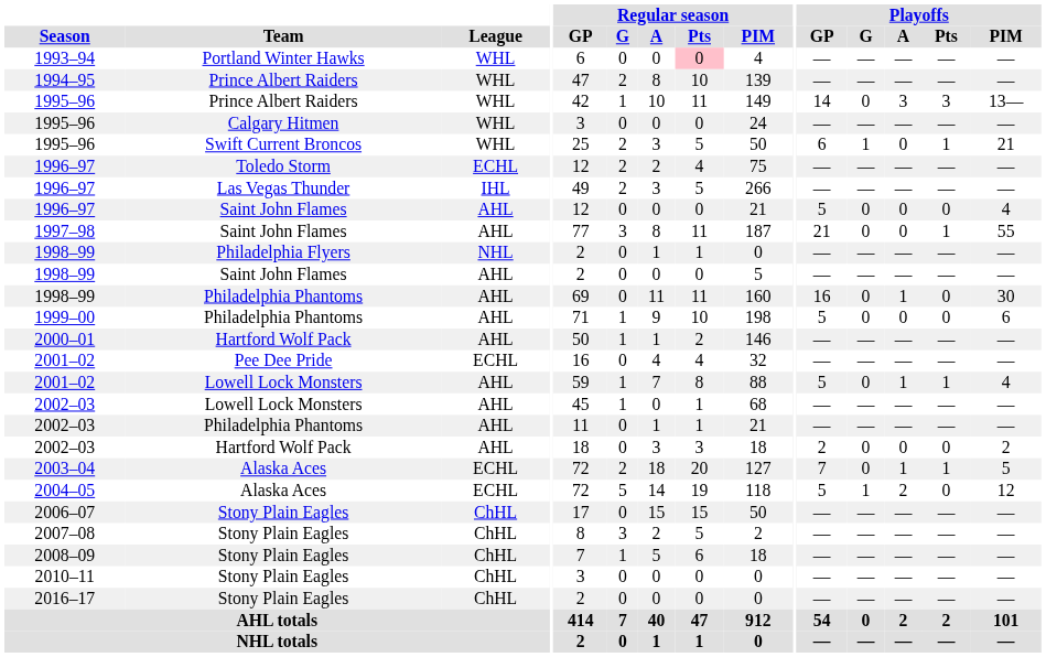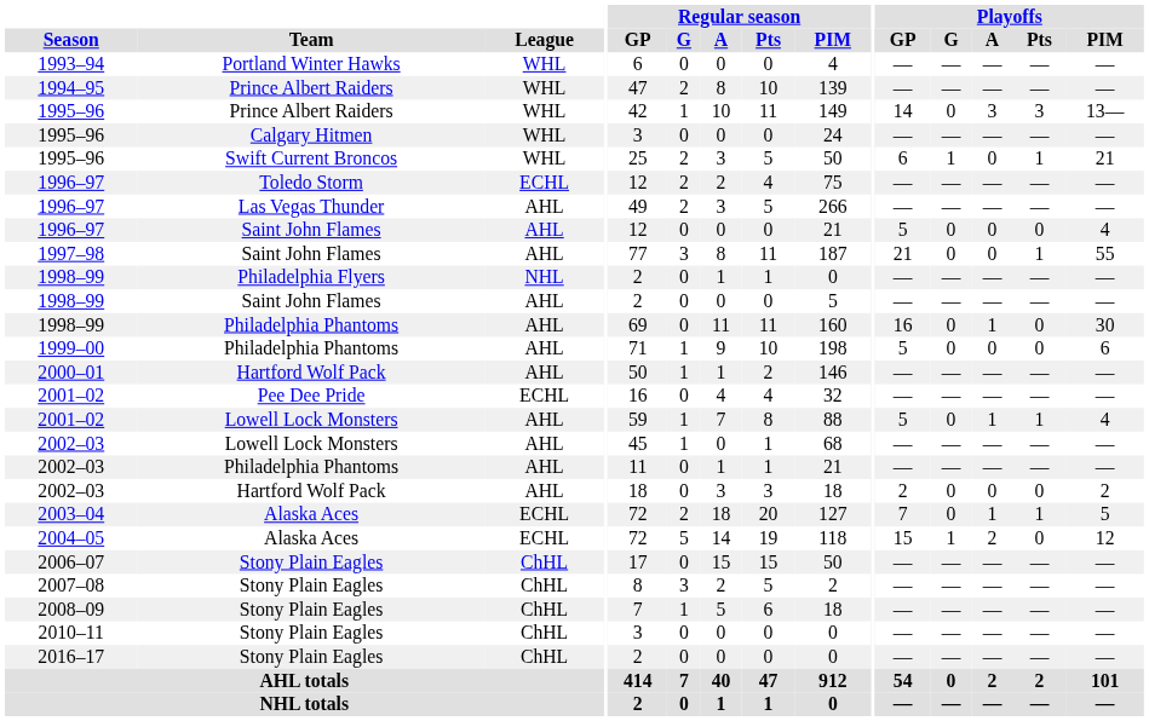 <table border="0" cellpadding="1" cellspacing="0" style="text-align:center; width:60em">
 <tr bgcolor="#e0e0e0">
 <th colspan="3" bgcolor="#ffffff"></th>
 <th rowspan="100" bgcolor="#ffffff"></th>
 <th colspan="5"><a href='#'>Regular season</a></th>
 <th rowspan="100" bgcolor="#ffffff"></th>
 <th colspan="5"><a href='#'>Playoffs</a></th>
 </tr>
 <tr bgcolor="#e0e0e0">
 <th><a href='#'>Season</a></th>
 <th>Team</th>
 <th>League</th>
 <th>GP</th>
 <th><a href='#'>G</a></th>
 <th><a href='#'>A</a></th>
 <th><a href='#'>Pts</a></th>
 <th><a href='#'>PIM</a></th>
 <th>GP</th>
 <th>G</th>
 <th>A</th>
 <th>Pts</th>
 <th>PIM</th>
 </tr>
 <tr>
 <td><a href='#'>1993–94</a></td>
 <td><a href='#'>Portland Winter Hawks</a></td>
 <td><a href='#'>WHL</a></td>
 <td>6</td>
 <td>0</td>
 <td>0</td>
-<td style="background: pink;">0</td>
+<td>0</td>
 <td>4</td>
 <td>—</td>
 <td>—</td>
 <td>—</td>
 <td>—</td>
 <td>—</td>
 </tr>
 <tr bgcolor="#f0f0f0">
 <td><a href='#'>1994–95</a></td>
 <td><a href='#'>Prince Albert Raiders</a></td>
 <td>WHL</td>
 <td>47</td>
 <td>2</td>
 <td>8</td>
 <td>10</td>
 <td>139</td>
 <td>—</td>
 <td>—</td>
 <td>—</td>
 <td>—</td>
 <td>—</td>
 </tr>
 <tr>
 <td><a href='#'>1995–96</a></td>
 <td>Prince Albert Raiders</td>
 <td>WHL</td>
 <td>42</td>
 <td>1</td>
 <td>10</td>
 <td>11</td>
 <td>149</td>
 <td>14</td>
 <td>0</td>
 <td>3</td>
 <td>3</td>
 <td>13—</td>
 </tr>
 <tr bgcolor="#f0f0f0">
 <td>1995–96</td>
 <td><a href='#'>Calgary Hitmen</a></td>
 <td>WHL</td>
 <td>3</td>
 <td>0</td>
 <td>0</td>
 <td>0</td>
 <td>24</td>
 <td>—</td>
 <td>—</td>
 <td>—</td>
 <td>—</td>
 <td>—</td>
 </tr>
 <tr>
 <td>1995–96</td>
 <td><a href='#'>Swift Current Broncos</a></td>
 <td>WHL</td>
 <td>25</td>
 <td>2</td>
 <td>3</td>
 <td>5</td>
 <td>50</td>
 <td>6</td>
 <td>1</td>
 <td>0</td>
 <td>1</td>
 <td>21</td>
 </tr>
 <tr bgcolor="#f0f0f0">
 <td><a href='#'>1996–97</a></td>
 <td><a href='#'>Toledo Storm</a></td>
 <td><a href='#'>ECHL</a></td>
 <td>12</td>
 <td>2</td>
 <td>2</td>
 <td>4</td>
 <td>75</td>
 <td>—</td>
 <td>—</td>
 <td>—</td>
 <td>—</td>
 <td>—</td>
 </tr>
 <tr>
 <td><a href='#'>1996–97</a></td>
 <td><a href='#'>Las Vegas Thunder</a></td>
-<td><a href='#'>IHL</a></td>
+<td>AHL</td>
 <td>49</td>
 <td>2</td>
 <td>3</td>
 <td>5</td>
 <td>266</td>
 <td>—</td>
 <td>—</td>
 <td>—</td>
 <td>—</td>
 <td>—</td>
 </tr>
 <tr bgcolor="#f0f0f0">
 <td><a href='#'>1996–97</a></td>
 <td><a href='#'>Saint John Flames</a></td>
 <td><a href='#'>AHL</a></td>
 <td>12</td>
 <td>0</td>
 <td>0</td>
 <td>0</td>
 <td>21</td>
 <td>5</td>
 <td>0</td>
 <td>0</td>
 <td>0</td>
 <td>4</td>
 </tr>
 <tr>
 <td><a href='#'>1997–98</a></td>
 <td>Saint John Flames</td>
 <td>AHL</td>
 <td>77</td>
 <td>3</td>
 <td>8</td>
 <td>11</td>
 <td>187</td>
 <td>21</td>
 <td>0</td>
 <td>0</td>
 <td>1</td>
 <td>55</td>
 </tr>
 <tr bgcolor="#f0f0f0">
 <td><a href='#'>1998–99</a></td>
 <td><a href='#'>Philadelphia Flyers</a></td>
 <td><a href='#'>NHL</a></td>
 <td>2</td>
 <td>0</td>
 <td>1</td>
 <td>1</td>
 <td>0</td>
 <td>—</td>
 <td>—</td>
 <td>—</td>
 <td>—</td>
 <td>—</td>
 </tr>
 <tr>
 <td><a href='#'>1998–99</a></td>
 <td>Saint John Flames</td>
 <td>AHL</td>
 <td>2</td>
 <td>0</td>
 <td>0</td>
 <td>0</td>
 <td>5</td>
 <td>—</td>
 <td>—</td>
 <td>—</td>
 <td>—</td>
 <td>—</td>
 </tr>
 <tr bgcolor="#f0f0f0">
 <td>1998–99</td>
 <td><a href='#'>Philadelphia Phantoms</a></td>
 <td>AHL</td>
 <td>69</td>
 <td>0</td>
 <td>11</td>
 <td>11</td>
 <td>160</td>
 <td>16</td>
 <td>0</td>
 <td>1</td>
 <td>0</td>
 <td>30</td>
 </tr>
 <tr>
 <td><a href='#'>1999–00</a></td>
 <td>Philadelphia Phantoms</td>
 <td>AHL</td>
 <td>71</td>
 <td>1</td>
 <td>9</td>
 <td>10</td>
 <td>198</td>
 <td>5</td>
 <td>0</td>
 <td>0</td>
 <td>0</td>
 <td>6</td>
 </tr>
 <tr bgcolor="#f0f0f0">
 <td><a href='#'>2000–01</a></td>
 <td><a href='#'>Hartford Wolf Pack</a></td>
 <td>AHL</td>
 <td>50</td>
 <td>1</td>
 <td>1</td>
 <td>2</td>
 <td>146</td>
 <td>—</td>
 <td>—</td>
 <td>—</td>
 <td>—</td>
 <td>—</td>
 </tr>
 <tr>
 <td><a href='#'>2001–02</a></td>
 <td><a href='#'>Pee Dee Pride</a></td>
 <td>ECHL</td>
 <td>16</td>
 <td>0</td>
 <td>4</td>
 <td>4</td>
 <td>32</td>
 <td>—</td>
 <td>—</td>
 <td>—</td>
 <td>—</td>
 <td>—</td>
 </tr>
 <tr bgcolor="#f0f0f0">
 <td><a href='#'>2001–02</a></td>
 <td><a href='#'>Lowell Lock Monsters</a></td>
 <td>AHL</td>
 <td>59</td>
 <td>1</td>
 <td>7</td>
 <td>8</td>
 <td>88</td>
 <td>5</td>
 <td>0</td>
 <td>1</td>
 <td>1</td>
 <td>4</td>
 </tr>
 <tr>
 <td><a href='#'>2002–03</a></td>
 <td>Lowell Lock Monsters</td>
 <td>AHL</td>
 <td>45</td>
 <td>1</td>
 <td>0</td>
 <td>1</td>
 <td>68</td>
 <td>—</td>
 <td>—</td>
 <td>—</td>
 <td>—</td>
 <td>—</td>
 </tr>
 <tr bgcolor="#f0f0f0">
 <td>2002–03</td>
 <td>Philadelphia Phantoms</td>
 <td>AHL</td>
 <td>11</td>
 <td>0</td>
 <td>1</td>
 <td>1</td>
 <td>21</td>
 <td>—</td>
 <td>—</td>
 <td>—</td>
 <td>—</td>
 <td>—</td>
 </tr>
 <tr>
 <td>2002–03</td>
 <td>Hartford Wolf Pack</td>
 <td>AHL</td>
 <td>18</td>
 <td>0</td>
 <td>3</td>
 <td>3</td>
 <td>18</td>
 <td>2</td>
 <td>0</td>
 <td>0</td>
 <td>0</td>
 <td>2</td>
 </tr>
 <tr bgcolor="#f0f0f0">
 <td><a href='#'>2003–04</a></td>
 <td><a href='#'>Alaska Aces</a></td>
 <td>ECHL</td>
 <td>72</td>
 <td>2</td>
 <td>18</td>
 <td>20</td>
 <td>127</td>
 <td>7</td>
 <td>0</td>
 <td>1</td>
 <td>1</td>
 <td>5</td>
 </tr>
 <tr>
 <td><a href='#'>2004–05</a></td>
 <td>Alaska Aces</td>
 <td>ECHL</td>
 <td>72</td>
 <td>5</td>
 <td>14</td>
 <td>19</td>
 <td>118</td>
-<td>5</td>
+<td>15</td>
 <td>1</td>
 <td>2</td>
 <td>0</td>
 <td>12</td>
 </tr>
 <tr bgcolor="#f0f0f0">
 <td>2006–07</td>
 <td><a href='#'>Stony Plain Eagles</a></td>
 <td><a href='#'>ChHL</a></td>
 <td>17</td>
 <td>0</td>
 <td>15</td>
 <td>15</td>
 <td>50</td>
 <td>—</td>
 <td>—</td>
 <td>—</td>
 <td>—</td>
 <td>—</td>
 </tr>
 <tr>
 <td>2007–08</td>
 <td>Stony Plain Eagles</td>
 <td>ChHL</td>
 <td>8</td>
 <td>3</td>
 <td>2</td>
 <td>5</td>
 <td>2</td>
 <td>—</td>
 <td>—</td>
 <td>—</td>
 <td>—</td>
 <td>—</td>
 </tr>
 <tr bgcolor="#f0f0f0">
 <td>2008–09</td>
 <td>Stony Plain Eagles</td>
 <td>ChHL</td>
 <td>7</td>
 <td>1</td>
 <td>5</td>
 <td>6</td>
 <td>18</td>
 <td>—</td>
 <td>—</td>
 <td>—</td>
 <td>—</td>
 <td>—</td>
 </tr>
 <tr>
 <td>2010–11</td>
 <td>Stony Plain Eagles</td>
 <td>ChHL</td>
 <td>3</td>
 <td>0</td>
 <td>0</td>
 <td>0</td>
 <td>0</td>
 <td>—</td>
 <td>—</td>
 <td>—</td>
 <td>—</td>
 <td>—</td>
 </tr>
 <tr bgcolor="#f0f0f0">
 <td>2016–17</td>
 <td>Stony Plain Eagles</td>
 <td>ChHL</td>
 <td>2</td>
 <td>0</td>
 <td>0</td>
 <td>0</td>
 <td>0</td>
 <td>—</td>
 <td>—</td>
 <td>—</td>
 <td>—</td>
 <td>—</td>
 </tr>
 <tr bgcolor="#e0e0e0">
 <th colspan="3">AHL totals</th>
 <th>414</th>
 <th>7</th>
 <th>40</th>
 <th>47</th>
 <th>912</th>
 <th>54</th>
 <th>0</th>
 <th>2</th>
 <th>2</th>
 <th>101</th>
 </tr>
 <tr bgcolor="#e0e0e0">
 <th colspan="3">NHL totals</th>
 <th>2</th>
 <th>0</th>
 <th>1</th>
 <th>1</th>
 <th>0</th>
 <th>—</th>
 <th>—</th>
 <th>—</th>
 <th>—</th>
 <th>—</th>
 </tr>
 </table>
